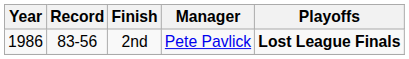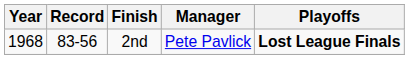 <table class="wikitable">
 <tr>
 <th>Year</th>
 <th>Record</th>
 <th>Finish</th>
 <th>Manager</th>
 <th>Playoffs</th>
 </tr>
 <tr align=center>
-<td>1986</td>
+<td>1968</td>
 <td>83-56</td>
 <td>2nd</td>
 <td><a href='#'>Pete Pavlick</a></td>
 <td><strong>Lost League Finals</strong></td>
 </tr>
 <tr align=center>
 </tr>
 </table>
